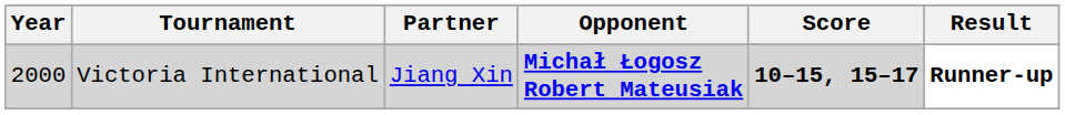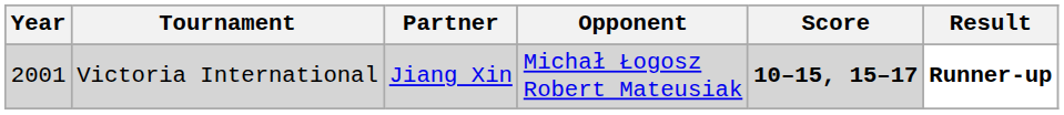 <table class="sortable wikitable" style="font-size: 90%;">
 <tr>
 <th>Year</th>
 <th>Tournament</th>
 <th>Partner</th>
 <th>Opponent</th>
 <th>Score</th>
 <th>Result</th>
 </tr>
 <tr style="background:#D5D5D5">
-<td align="center">2000</td>
+<td align="center">2001</td>
 <td align="left">Victoria International</td>
 <td align="left"> <a href='#'>Jiang Xin</a></td>
-<td align="left"><strong> <a href='#'>Michał Łogosz</a> <br>  <a href='#'>Robert Mateusiak</a></strong></td>
+<td align="left"> <a href='#'>Michał Łogosz</a> <br>  <a href='#'>Robert Mateusiak</a></td>
 <td align="left"><strong>10–15, 15–17</strong></td>
 <td style="text-align:left; background:white"> <strong>Runner-up</strong></td>
 </tr>
 </table>
